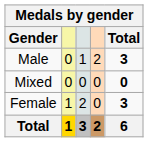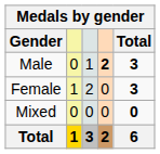 <table class=wikitable style=font-size:85%;float:right;text-align:center>
 <tr>
 <th colspan=5>Medals by gender</th>
 </tr>
 <tr>
 <th>Gender</th>
 <td bgcolor=F7F6A8></td>
 <td bgcolor=DCE5E5></td>
 <td bgcolor=FFDAB9></td>
 <th>Total</th>
 </tr>
 <tr>
 <td>Male</td>
 <td bgcolor=F7F6A8>0</td>
 <td bgcolor=DCE5E5>1</td>
-<td bgcolor=FFDAB9>2</td>
+<td bgcolor=FFDAB9><strong>2</strong></td>
+<td><strong>3</strong></td>
+</tr>
+<tr>
+<td>Female</td>
+<td bgcolor=F7F6A8>1</td>
+<td bgcolor=DCE5E5>2</td>
+<td bgcolor=FFDAB9>0</td>
 <td><strong>3</strong></td>
 </tr>
 <tr>
 <td>Mixed</td>
 <td bgcolor=F7F6A8>0</td>
 <td bgcolor=DCE5E5>0</td>
 <td bgcolor=FFDAB9>0</td>
 <td><strong>0</strong></td>
 </tr>
 <tr>
-<td>Female</td>
-<td bgcolor=F7F6A8>1</td>
-<td bgcolor=DCE5E5>2</td>
-<td bgcolor=FFDAB9>0</td>
-<td><strong>3</strong></td>
-</tr>
-<tr>
 <th>Total</th>
 <th style=background:gold>1</th>
 <th style=background:silver>3</th>
 <th style=background:#c96>2</th>
 <th>6</th>
 </tr>
 </table>
